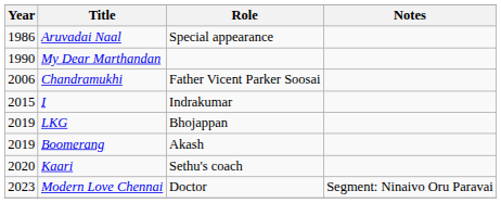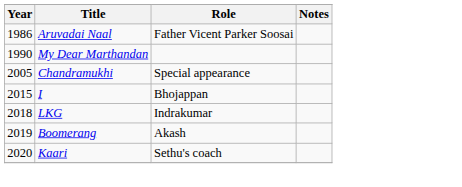 <table class="wikitable">
 <tr>
 </tr>
 <tr>
 <th>Year</th>
 <th>Title</th>
 <th>Role</th>
 <th>Notes</th>
 </tr>
 <tr>
 <td>1986</td>
 <td><em><a href='#'>Aruvadai Naal</a></em></td>
-<td>Special appearance</td>
+<td>Father Vicent Parker Soosai</td>
 <td></td>
 </tr>
 <tr>
 <td>1990</td>
 <td><em><a href='#'>My Dear Marthandan</a></em></td>
 <td></td>
 <td></td>
 </tr>
 <tr>
-<td>2006</td>
+<td>2005</td>
 <td><em><a href='#'>Chandramukhi</a></em></td>
-<td>Father Vicent Parker Soosai</td>
+<td>Special appearance</td>
 <td></td>
 </tr>
 <tr>
 <td>2015</td>
 <td><em><a href='#'>I</a></em></td>
-<td>Indrakumar</td>
+<td>Bhojappan</td>
 <td></td>
 </tr>
 <tr>
-<td>2019</td>
+<td>2018</td>
 <td><em><a href='#'>LKG</a></em></td>
-<td>Bhojappan</td>
+<td>Indrakumar</td>
 <td></td>
 </tr>
 <tr>
 <td>2019</td>
 <td><em><a href='#'>Boomerang</a></em></td>
 <td>Akash</td>
 <td></td>
 </tr>
 <tr>
 <td>2020</td>
 <td><em><a href='#'>Kaari</a></em></td>
 <td>Sethu's coach</td>
 <td></td>
 </tr>
 <tr>
-<td>2023</td>
-<td><em><a href='#'>Modern Love Chennai</a></em></td>
-<td>Doctor</td>
-<td>Segment: Ninaivo Oru Paravai</td>
-</tr>
-<tr>
 </tr>
 </table>
